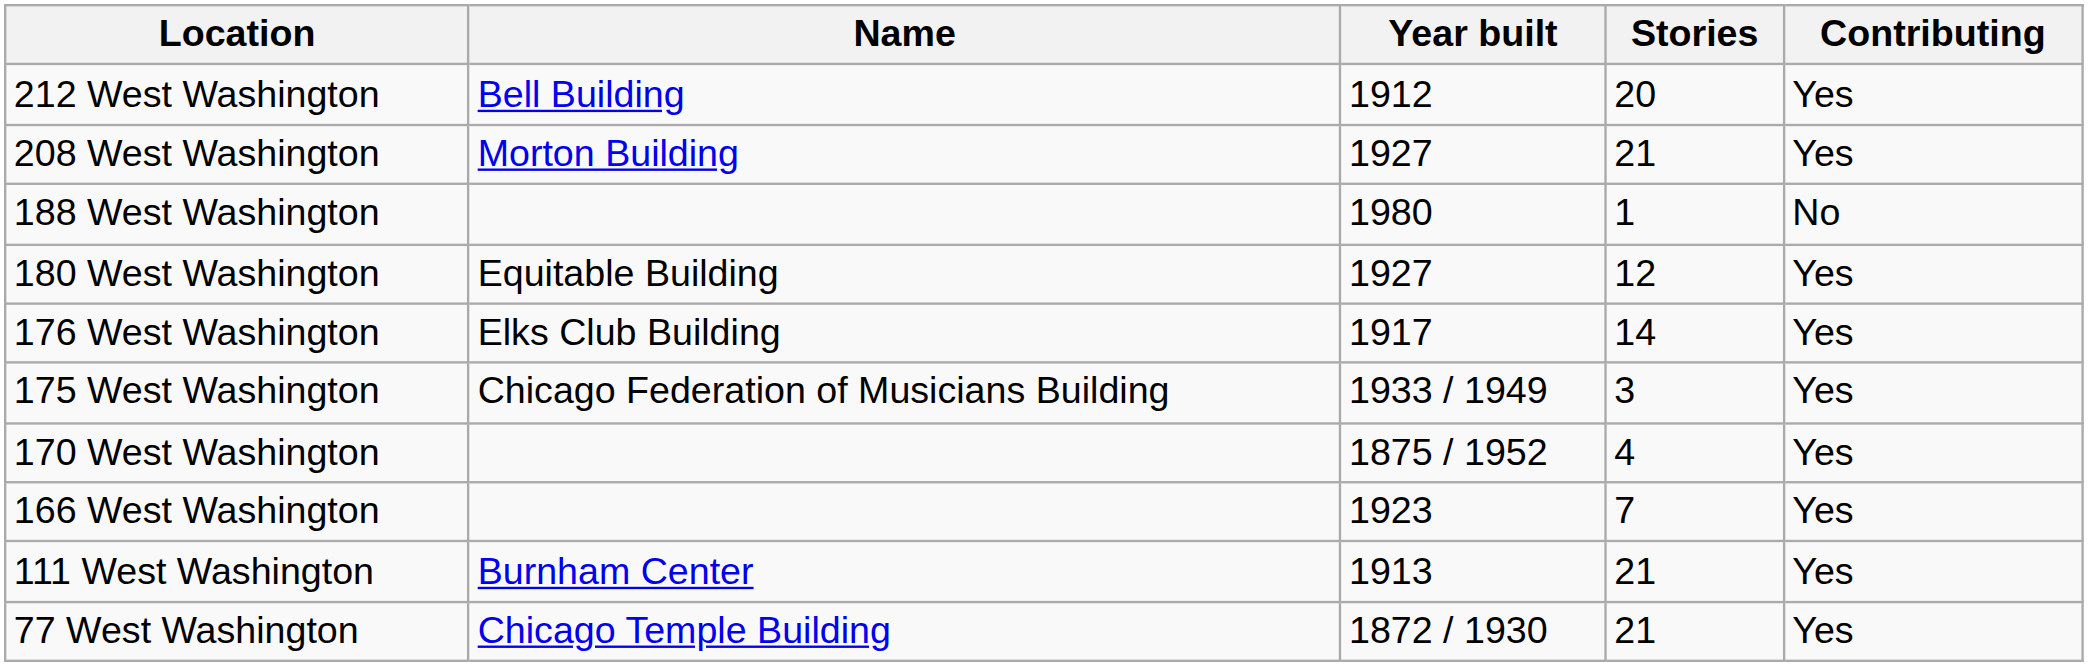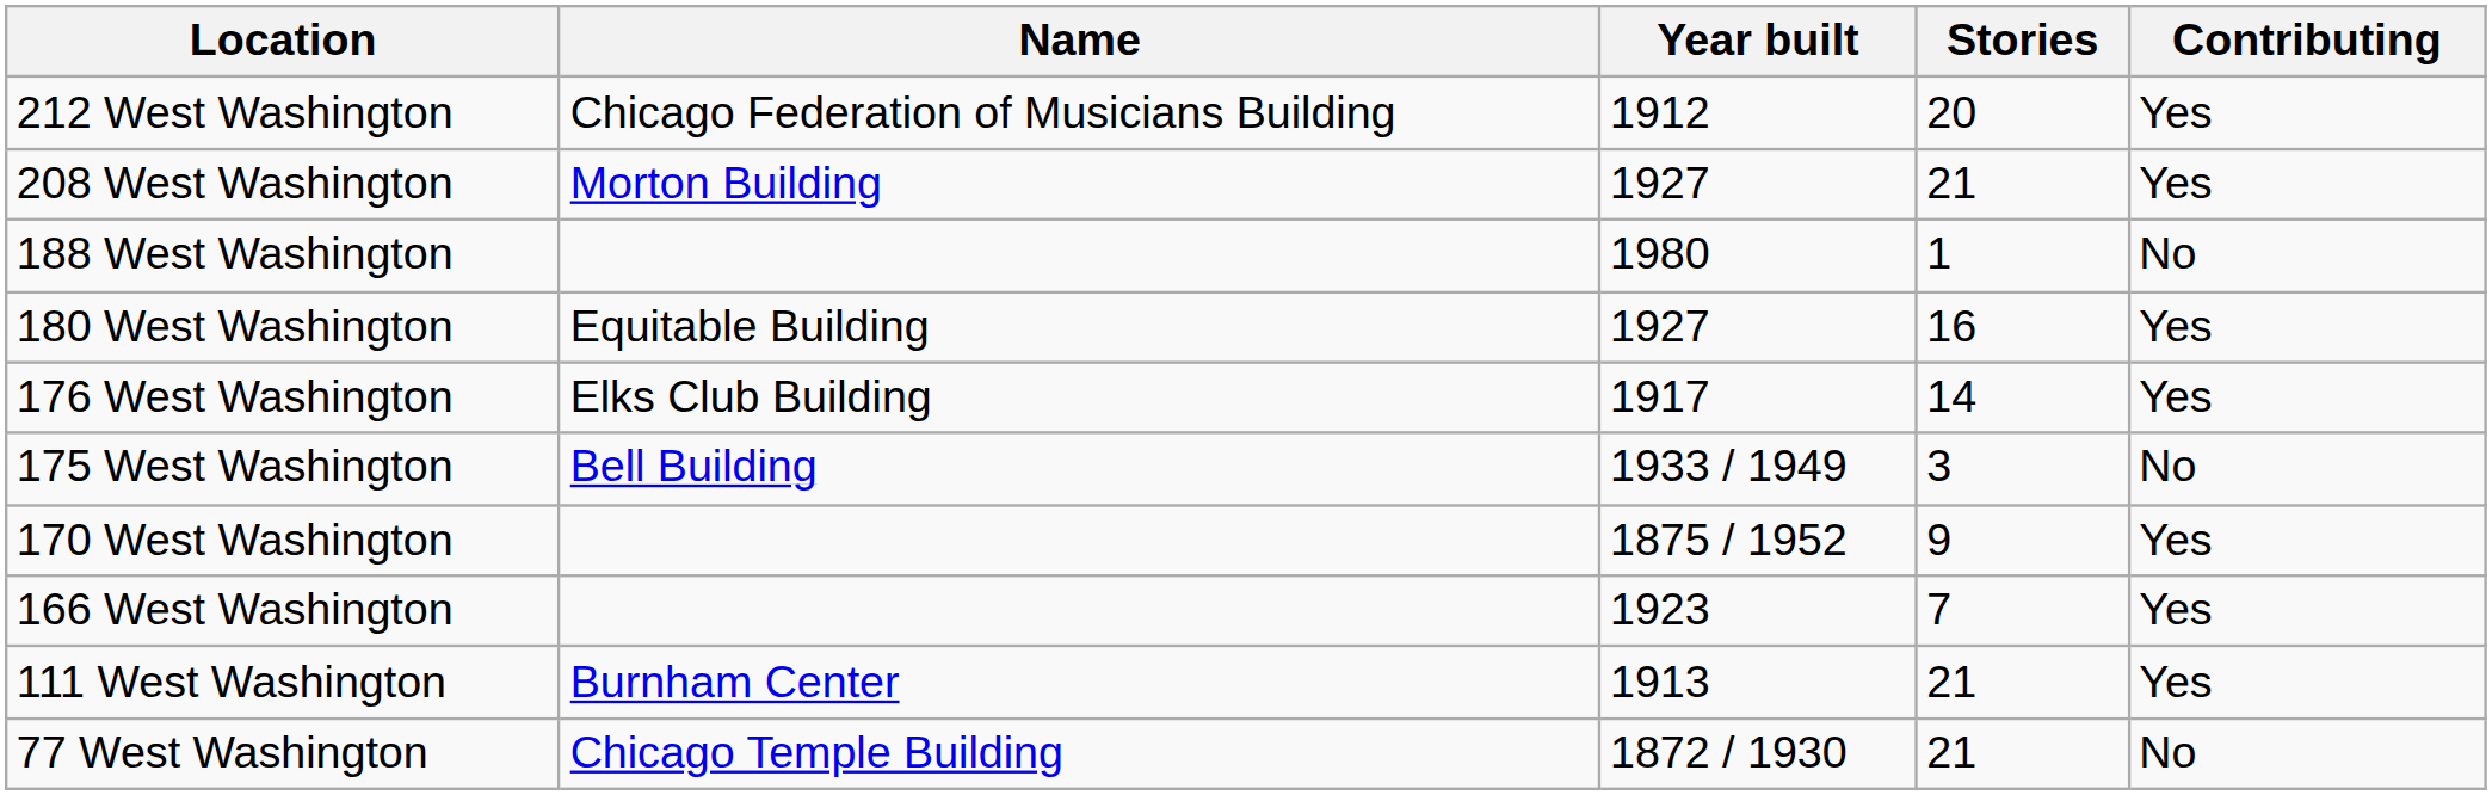 <table class=wikitable width=70%>
 <tr>
 <th width=190px>Location</th>
 <th>Name</th>
 <th>Year built</th>
 <th>Stories</th>
 <th>Contributing</th>
 </tr>
 <tr>
 <td>212 West Washington</td>
-<td><a href='#'>Bell Building</a><br></td>
+<td>Chicago Federation of Musicians Building</td>
 <td>1912</td>
 <td>20</td>
 <td>Yes</td>
 </tr>
 <tr>
 <td>208 West Washington</td>
 <td><a href='#'>Morton Building</a><br></td>
 <td>1927</td>
 <td>21</td>
 <td>Yes</td>
 </tr>
 <tr>
 <td>188 West Washington</td>
 <td><br></td>
 <td>1980</td>
 <td>1</td>
 <td>No</td>
 </tr>
 <tr>
 <td>180 West Washington</td>
 <td>Equitable Building<br></td>
 <td>1927</td>
-<td>12</td>
+<td>16</td>
 <td>Yes</td>
 </tr>
 <tr>
 <td>176 West Washington</td>
 <td>Elks Club Building<br></td>
 <td>1917</td>
 <td>14</td>
 <td>Yes</td>
 </tr>
 <tr>
 <td>175 West Washington</td>
-<td>Chicago Federation of Musicians Building</td>
+<td><a href='#'>Bell Building</a><br></td>
 <td>1933 / 1949</td>
 <td>3</td>
-<td>Yes</td>
+<td>No</td>
 </tr>
 <tr>
 <td>170 West Washington</td>
 <td><br></td>
 <td>1875 / 1952</td>
-<td>4 </td>
+<td>9 </td>
 <td>Yes</td>
 </tr>
 <tr>
 <td>166 West Washington</td>
 <td></td>
 <td>1923</td>
 <td>7</td>
 <td>Yes</td>
 </tr>
 <tr>
 <td>111 West Washington</td>
 <td><a href='#'>Burnham Center</a><br></td>
 <td>1913</td>
 <td>21</td>
 <td>Yes</td>
 </tr>
 <tr>
 <td>77 West Washington</td>
 <td><a href='#'>Chicago Temple Building</a><br></td>
 <td>1872 / 1930</td>
 <td>21</td>
-<td>Yes</td>
+<td>No</td>
 </tr>
 </table>
